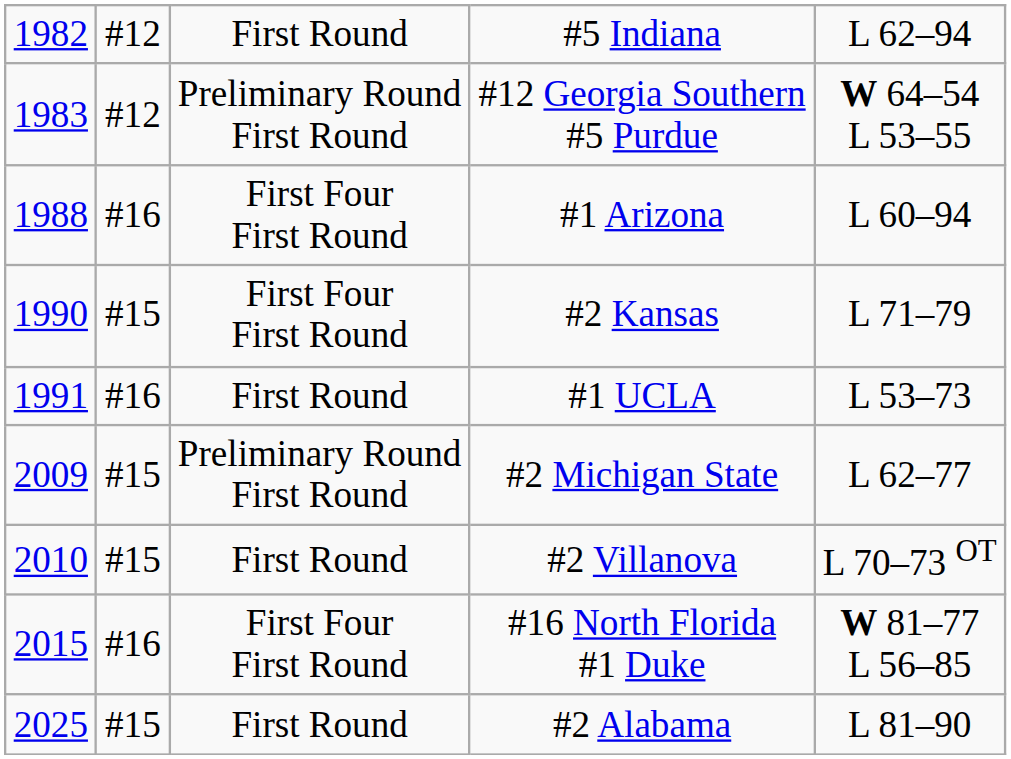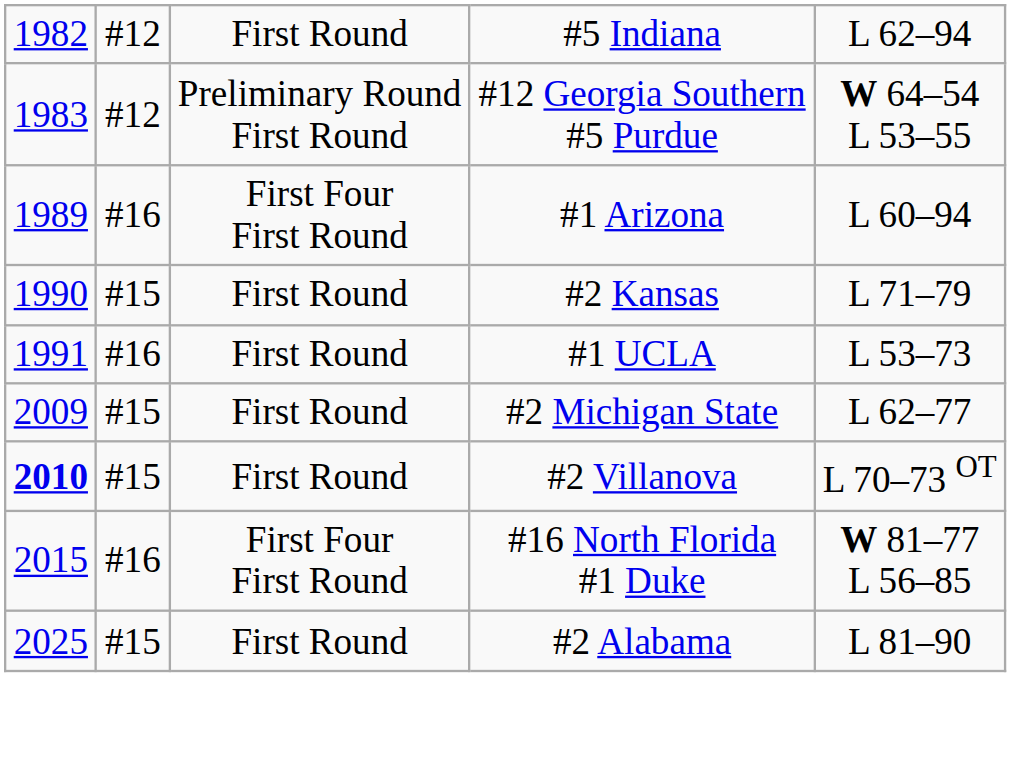 <table class="wikitable">
 <tr align="center">
 <td><a href='#'>1982</a></td>
 <td>#12</td>
 <td>First Round</td>
 <td>#5 <a href='#'>Indiana</a></td>
 <td>L 62–94</td>
 </tr>
 <tr align="center">
 <td><a href='#'>1983</a></td>
 <td>#12</td>
 <td>Preliminary Round<br>First Round</td>
 <td>#12 <a href='#'>Georgia Southern</a><br>#5 <a href='#'>Purdue</a></td>
 <td><strong>W</strong> 64–54<br>L 53–55</td>
 </tr>
 <tr align="center">
-<td><a href='#'>1988</a></td>
+<td><a href='#'>1989</a></td>
 <td>#16</td>
 <td>First Four<br>First Round</td>
 <td>#1 <a href='#'>Arizona</a></td>
 <td>L 60–94</td>
 </tr>
 <tr align="center">
 <td><a href='#'>1990</a></td>
 <td>#15</td>
-<td>First Four<br>First Round</td>
+<td>First Round</td>
 <td>#2 <a href='#'>Kansas</a></td>
 <td>L 71–79</td>
 </tr>
 <tr align="center">
 <td><a href='#'>1991</a></td>
 <td>#16</td>
 <td>First Round</td>
 <td>#1 <a href='#'>UCLA</a></td>
 <td>L 53–73</td>
 </tr>
 <tr align="center">
 <td><a href='#'>2009</a></td>
 <td>#15</td>
-<td>Preliminary Round<br>First Round</td>
+<td>First Round</td>
 <td>#2 <a href='#'>Michigan State</a></td>
 <td>L 62–77</td>
 </tr>
 <tr align="center">
-<td><a href='#'>2010</a></td>
+<td><strong><a href='#'>2010</a></strong></td>
 <td>#15</td>
 <td>First Round</td>
 <td>#2 <a href='#'>Villanova</a></td>
 <td>L 70–73 <sup>OT</sup></td>
 </tr>
 <tr align="center">
 <td><a href='#'>2015</a></td>
 <td>#16</td>
 <td>First Four<br>First Round</td>
 <td>#16 <a href='#'>North Florida</a><br> #1 <a href='#'>Duke</a></td>
 <td><strong>W</strong> 81–77<br>L 56–85</td>
 </tr>
 <tr align="center">
 <td><a href='#'>2025</a></td>
 <td>#15</td>
 <td>First Round</td>
 <td>#2 <a href='#'>Alabama</a></td>
 <td>L 81–90</td>
 </tr>
 </table>
